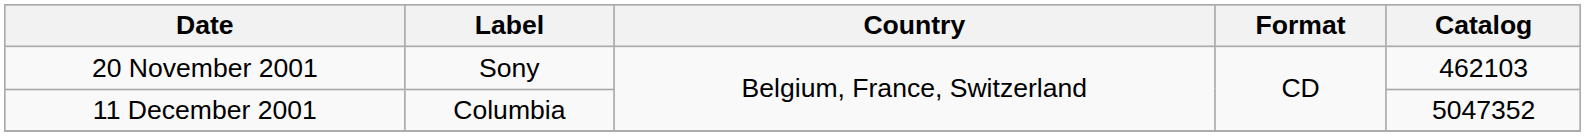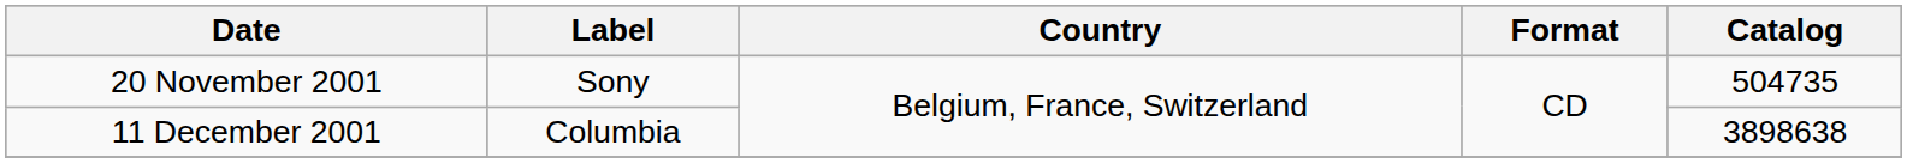 <table class="wikitable" width="60%" border="1">
 <tr>
 <th>Date</th>
 <th>Label</th>
 <th>Country</th>
 <th>Format</th>
 <th>Catalog</th>
 </tr>
 <tr>
 <td rowspan=1 align=center>20 November 2001</td>
 <td align=center>Sony</td>
 <td rowspan=2 align=center>Belgium, France, Switzerland</td>
 <td rowspan=2 align=center>CD</td>
-<td align=center>462103</td>
+<td align=center>504735</td>
 </tr>
 <tr>
 <td rowspan=1 align=center>11 December 2001</td>
 <td rowspan=1 align=center>Columbia</td>
-<td align=center>5047352</td>
+<td align=center>3898638</td>
 </tr>
 <tr>
 </tr>
 </table>
